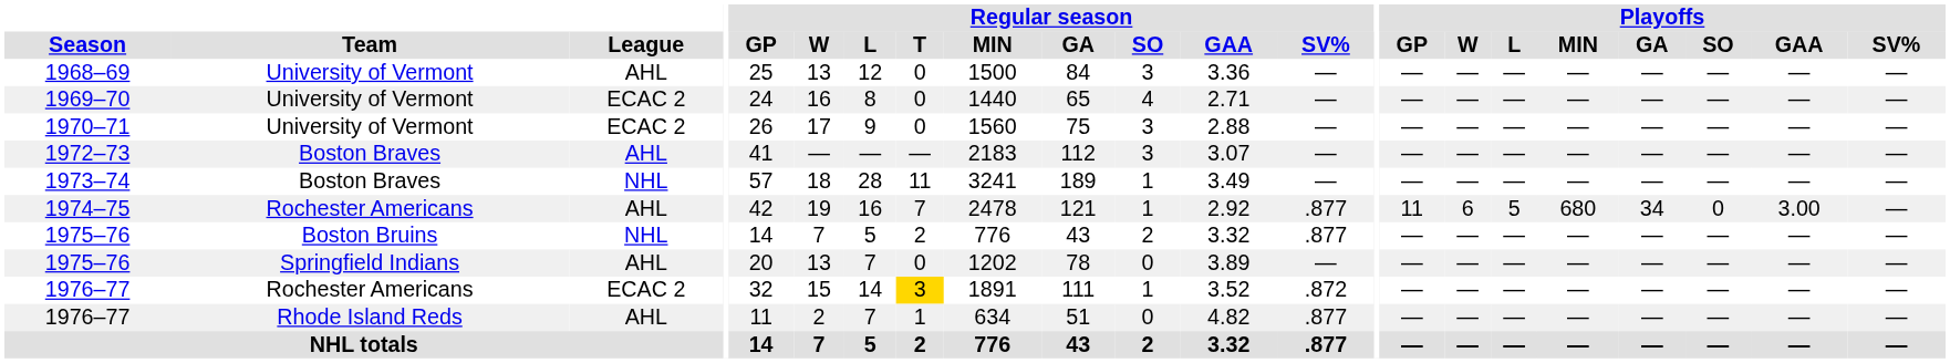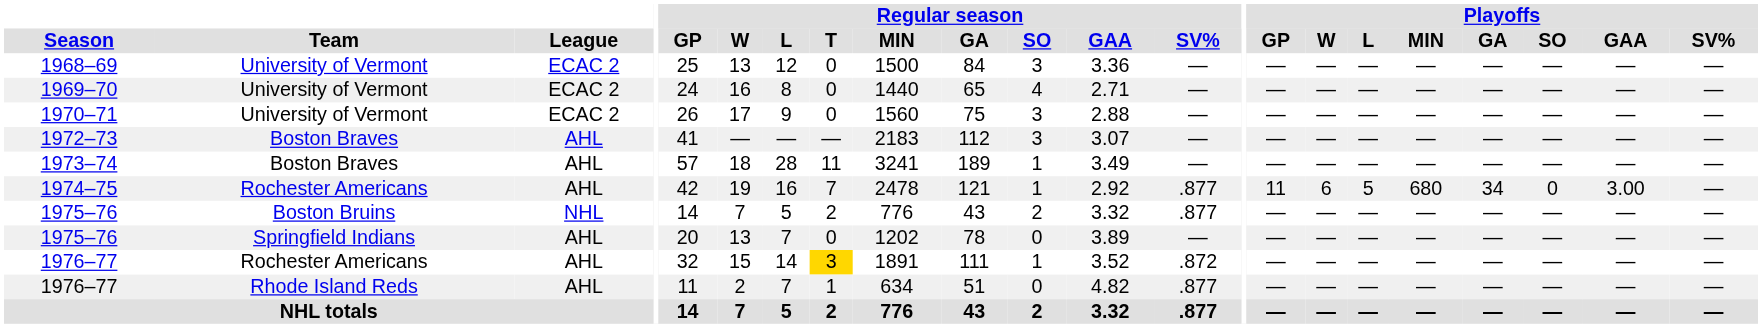 <table border="0" cellpadding="1" cellspacing="0" style="width:90%; text-align:center;">
 <tr bgcolor="#e0e0e0">
 <th colspan="3" bgcolor="#ffffff"></th>
 <th rowspan="99" bgcolor="#ffffff"></th>
 <th colspan="9" bgcolor="#e0e0e0"><a href='#'>Regular season</a></th>
 <th rowspan="99" bgcolor="#ffffff"></th>
 <th colspan="8" bgcolor="#e0e0e0"><a href='#'>Playoffs</a></th>
 </tr>
 <tr bgcolor="#e0e0e0">
 <th><a href='#'>Season</a></th>
 <th>Team</th>
 <th>League</th>
 <th>GP</th>
 <th>W</th>
 <th>L</th>
 <th>T</th>
 <th>MIN</th>
 <th>GA</th>
 <th><a href='#'>SO</a></th>
 <th><a href='#'>GAA</a></th>
 <th><a href='#'>SV%</a></th>
 <th>GP</th>
 <th>W</th>
 <th>L</th>
 <th>MIN</th>
 <th>GA</th>
 <th>SO</th>
 <th>GAA</th>
 <th>SV%</th>
 </tr>
 <tr>
 <td><a href='#'>1968–69</a></td>
 <td><a href='#'>University of Vermont</a></td>
-<td>AHL</td>
+<td><a href='#'>ECAC 2</a></td>
 <td>25</td>
 <td>13</td>
 <td>12</td>
 <td>0</td>
 <td>1500</td>
 <td>84</td>
 <td>3</td>
 <td>3.36</td>
 <td>—</td>
 <td>—</td>
 <td>—</td>
 <td>—</td>
 <td>—</td>
 <td>—</td>
 <td>—</td>
 <td>—</td>
 <td>—</td>
 </tr>
 <tr bgcolor="#f0f0f0">
 <td><a href='#'>1969–70</a></td>
 <td>University of Vermont</td>
 <td>ECAC 2</td>
 <td>24</td>
 <td>16</td>
 <td>8</td>
 <td>0</td>
 <td>1440</td>
 <td>65</td>
 <td>4</td>
 <td>2.71</td>
 <td>—</td>
 <td>—</td>
 <td>—</td>
 <td>—</td>
 <td>—</td>
 <td>—</td>
 <td>—</td>
 <td>—</td>
 <td>—</td>
 </tr>
 <tr>
 <td><a href='#'>1970–71</a></td>
 <td>University of Vermont</td>
 <td>ECAC 2</td>
 <td>26</td>
 <td>17</td>
 <td>9</td>
 <td>0</td>
 <td>1560</td>
 <td>75</td>
 <td>3</td>
 <td>2.88</td>
 <td>—</td>
 <td>—</td>
 <td>—</td>
 <td>—</td>
 <td>—</td>
 <td>—</td>
 <td>—</td>
 <td>—</td>
 <td>—</td>
 </tr>
 <tr bgcolor="#f0f0f0">
 <td><a href='#'>1972–73</a></td>
 <td><a href='#'>Boston Braves</a></td>
 <td><a href='#'>AHL</a></td>
 <td>41</td>
 <td>—</td>
 <td>—</td>
 <td>—</td>
 <td>2183</td>
 <td>112</td>
 <td>3</td>
 <td>3.07</td>
 <td>—</td>
 <td>—</td>
 <td>—</td>
 <td>—</td>
 <td>—</td>
 <td>—</td>
 <td>—</td>
 <td>—</td>
 <td>—</td>
 </tr>
 <tr>
 <td><a href='#'>1973–74</a></td>
 <td>Boston Braves</td>
-<td><a href='#'>NHL</a></td>
+<td>AHL</td>
 <td>57</td>
 <td>18</td>
 <td>28</td>
 <td>11</td>
 <td>3241</td>
 <td>189</td>
 <td>1</td>
 <td>3.49</td>
 <td>—</td>
 <td>—</td>
 <td>—</td>
 <td>—</td>
 <td>—</td>
 <td>—</td>
 <td>—</td>
 <td>—</td>
 <td>—</td>
 </tr>
 <tr bgcolor="#f0f0f0">
 <td><a href='#'>1974–75</a></td>
 <td><a href='#'>Rochester Americans</a></td>
 <td>AHL</td>
 <td>42</td>
 <td>19</td>
 <td>16</td>
 <td>7</td>
 <td>2478</td>
 <td>121</td>
 <td>1</td>
 <td>2.92</td>
 <td>.877</td>
 <td>11</td>
 <td>6</td>
 <td>5</td>
 <td>680</td>
 <td>34</td>
 <td>0</td>
 <td>3.00</td>
 <td>—</td>
 </tr>
 <tr>
 <td><a href='#'>1975–76</a></td>
 <td><a href='#'>Boston Bruins</a></td>
 <td><a href='#'>NHL</a></td>
 <td>14</td>
 <td>7</td>
 <td>5</td>
 <td>2</td>
 <td>776</td>
 <td>43</td>
 <td>2</td>
 <td>3.32</td>
 <td>.877</td>
 <td>—</td>
 <td>—</td>
 <td>—</td>
 <td>—</td>
 <td>—</td>
 <td>—</td>
 <td>—</td>
 <td>—</td>
 </tr>
 <tr bgcolor="#f0f0f0">
 <td><a href='#'>1975–76</a></td>
 <td><a href='#'>Springfield Indians</a></td>
 <td>AHL</td>
 <td>20</td>
 <td>13</td>
 <td>7</td>
 <td>0</td>
 <td>1202</td>
 <td>78</td>
 <td>0</td>
 <td>3.89</td>
 <td>—</td>
 <td>—</td>
 <td>—</td>
 <td>—</td>
 <td>—</td>
 <td>—</td>
 <td>—</td>
 <td>—</td>
 <td>—</td>
 </tr>
 <tr>
 <td><a href='#'>1976–77</a></td>
 <td>Rochester Americans</td>
-<td>ECAC 2</td>
+<td>AHL</td>
 <td>32</td>
 <td>15</td>
 <td>14</td>
 <td style="background: gold;">3</td>
 <td>1891</td>
 <td>111</td>
 <td>1</td>
 <td>3.52</td>
 <td>.872</td>
 <td>—</td>
 <td>—</td>
 <td>—</td>
 <td>—</td>
 <td>—</td>
 <td>—</td>
 <td>—</td>
 <td>—</td>
 </tr>
 <tr bgcolor="#f0f0f0">
 <td>1976–77</td>
 <td><a href='#'>Rhode Island Reds</a></td>
 <td>AHL</td>
 <td>11</td>
 <td>2</td>
 <td>7</td>
 <td>1</td>
 <td>634</td>
 <td>51</td>
 <td>0</td>
 <td>4.82</td>
 <td>.877</td>
 <td>—</td>
 <td>—</td>
 <td>—</td>
 <td>—</td>
 <td>—</td>
 <td>—</td>
 <td>—</td>
 <td>—</td>
 </tr>
 <tr bgcolor="#e0e0e0">
 <th colspan=3>NHL totals</th>
 <th>14</th>
 <th>7</th>
 <th>5</th>
 <th>2</th>
 <th>776</th>
 <th>43</th>
 <th>2</th>
 <th>3.32</th>
 <th>.877</th>
 <th>—</th>
 <th>—</th>
 <th>—</th>
 <th>—</th>
 <th>—</th>
 <th>—</th>
 <th>—</th>
 <th>—</th>
 </tr>
 </table>
